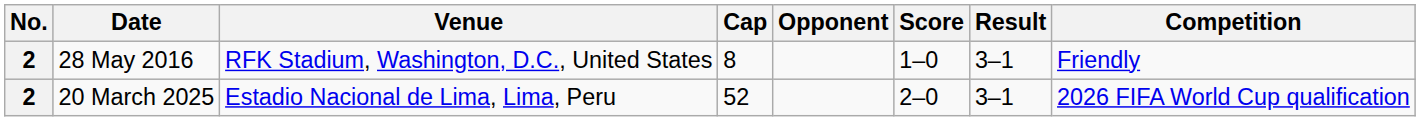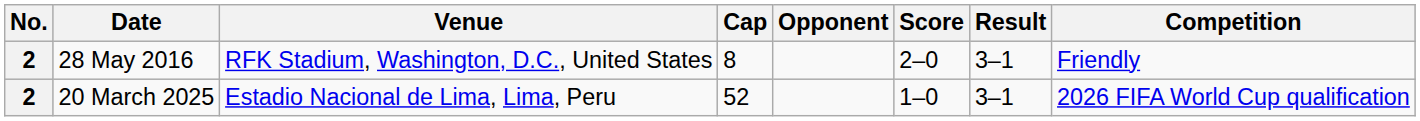 <table class="wikitable sortable plainrowheaders">
 <tr>
 <th scope=col>No.</th>
 <th scope=col data-sort-type=date>Date</th>
 <th scope=col>Venue</th>
 <th scope=col>Cap</th>
 <th scope=col>Opponent</th>
 <th scope=col>Score</th>
 <th scope=col>Result</th>
 <th scope=col>Competition</th>
 </tr>
 <tr>
 <th scope=row>2</th>
 <td>28 May 2016</td>
 <td><a href='#'>RFK Stadium</a>, <a href='#'>Washington, D.C.</a>, United States</td>
 <td>8</td>
 <td></td>
-<td>1–0</td>
+<td>2–0</td>
 <td>3–1</td>
 <td><a href='#'>Friendly</a></td>
 </tr>
 <tr>
 <th scope=row>2</th>
 <td>20 March 2025</td>
 <td><a href='#'>Estadio Nacional de Lima</a>, <a href='#'>Lima</a>, Peru</td>
 <td>52</td>
 <td></td>
-<td>2–0</td>
+<td>1–0</td>
 <td>3–1</td>
 <td><a href='#'>2026 FIFA World Cup qualification</a></td>
 </tr>
 </table>
